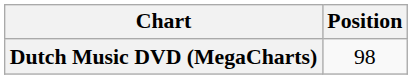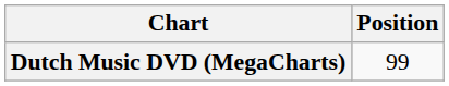 <table class="wikitable sortable plainrowheaders" style="text-align:center">
 <tr>
 <th scope="col">Chart</th>
 <th scope="col">Position</th>
 </tr>
 <tr>
 <th scope="row">Dutch Music DVD (MegaCharts)</th>
-<td>98</td>
+<td>99</td>
 </tr>
 </table>
